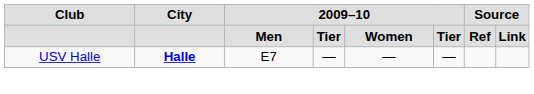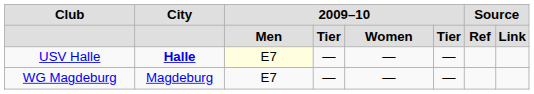 <table class="wikitable">
 <tr align="center"  bgcolor="#dfdfdf">
 <td width="150"><strong>Club</strong></td>
 <td width="100"><strong>City</strong></td>
 <td width="200" colspan=4><strong>2009–10</strong></td>
 <td colspan=2><strong>Source</strong></td>
 </tr>
 <tr align="center" bgcolor="#dfdfdf">
 <td></td>
 <td></td>
 <td width="100"><strong>Men</strong></td>
 <td width="30"><strong>Tier</strong></td>
 <td width="100"><strong>Women</strong></td>
 <td width="30"><strong>Tier</strong></td>
 <td width="30"><strong>Ref</strong></td>
 <td width="30"><strong>Link</strong></td>
 </tr>
 <tr align="center">
 <td><a href='#'>USV Halle</a></td>
 <td><strong><a href='#'>Halle</a></strong></td>
+<td style="background: lightyellow;">E7</td>
+<td>—</td>
+<td>—</td>
+<td>—</td>
+<td></td>
+<td></td>
+</tr>
+<tr align="center">
+<td><a href='#'>WG Magdeburg</a></td>
+<td><a href='#'>Magdeburg</a></td>
 <td>E7</td>
 <td>—</td>
 <td>—</td>
 <td>—</td>
 <td></td>
 <td></td>
 </tr>
 </table>
